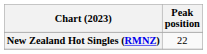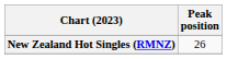 <table class="wikitable sortable plainrowheaders" style="text-align:center">
 <tr>
 <th scope="col">Chart (2023)</th>
 <th scope="col">Peak<br>position</th>
 </tr>
 <tr>
 </tr>
 <tr>
 <th scope="row">New Zealand Hot Singles (<a href='#'>RMNZ</a>)</th>
-<td>22</td>
+<td>26</td>
 </tr>
 <tr>
 </tr>
 <tr>
 </tr>
 </table>
